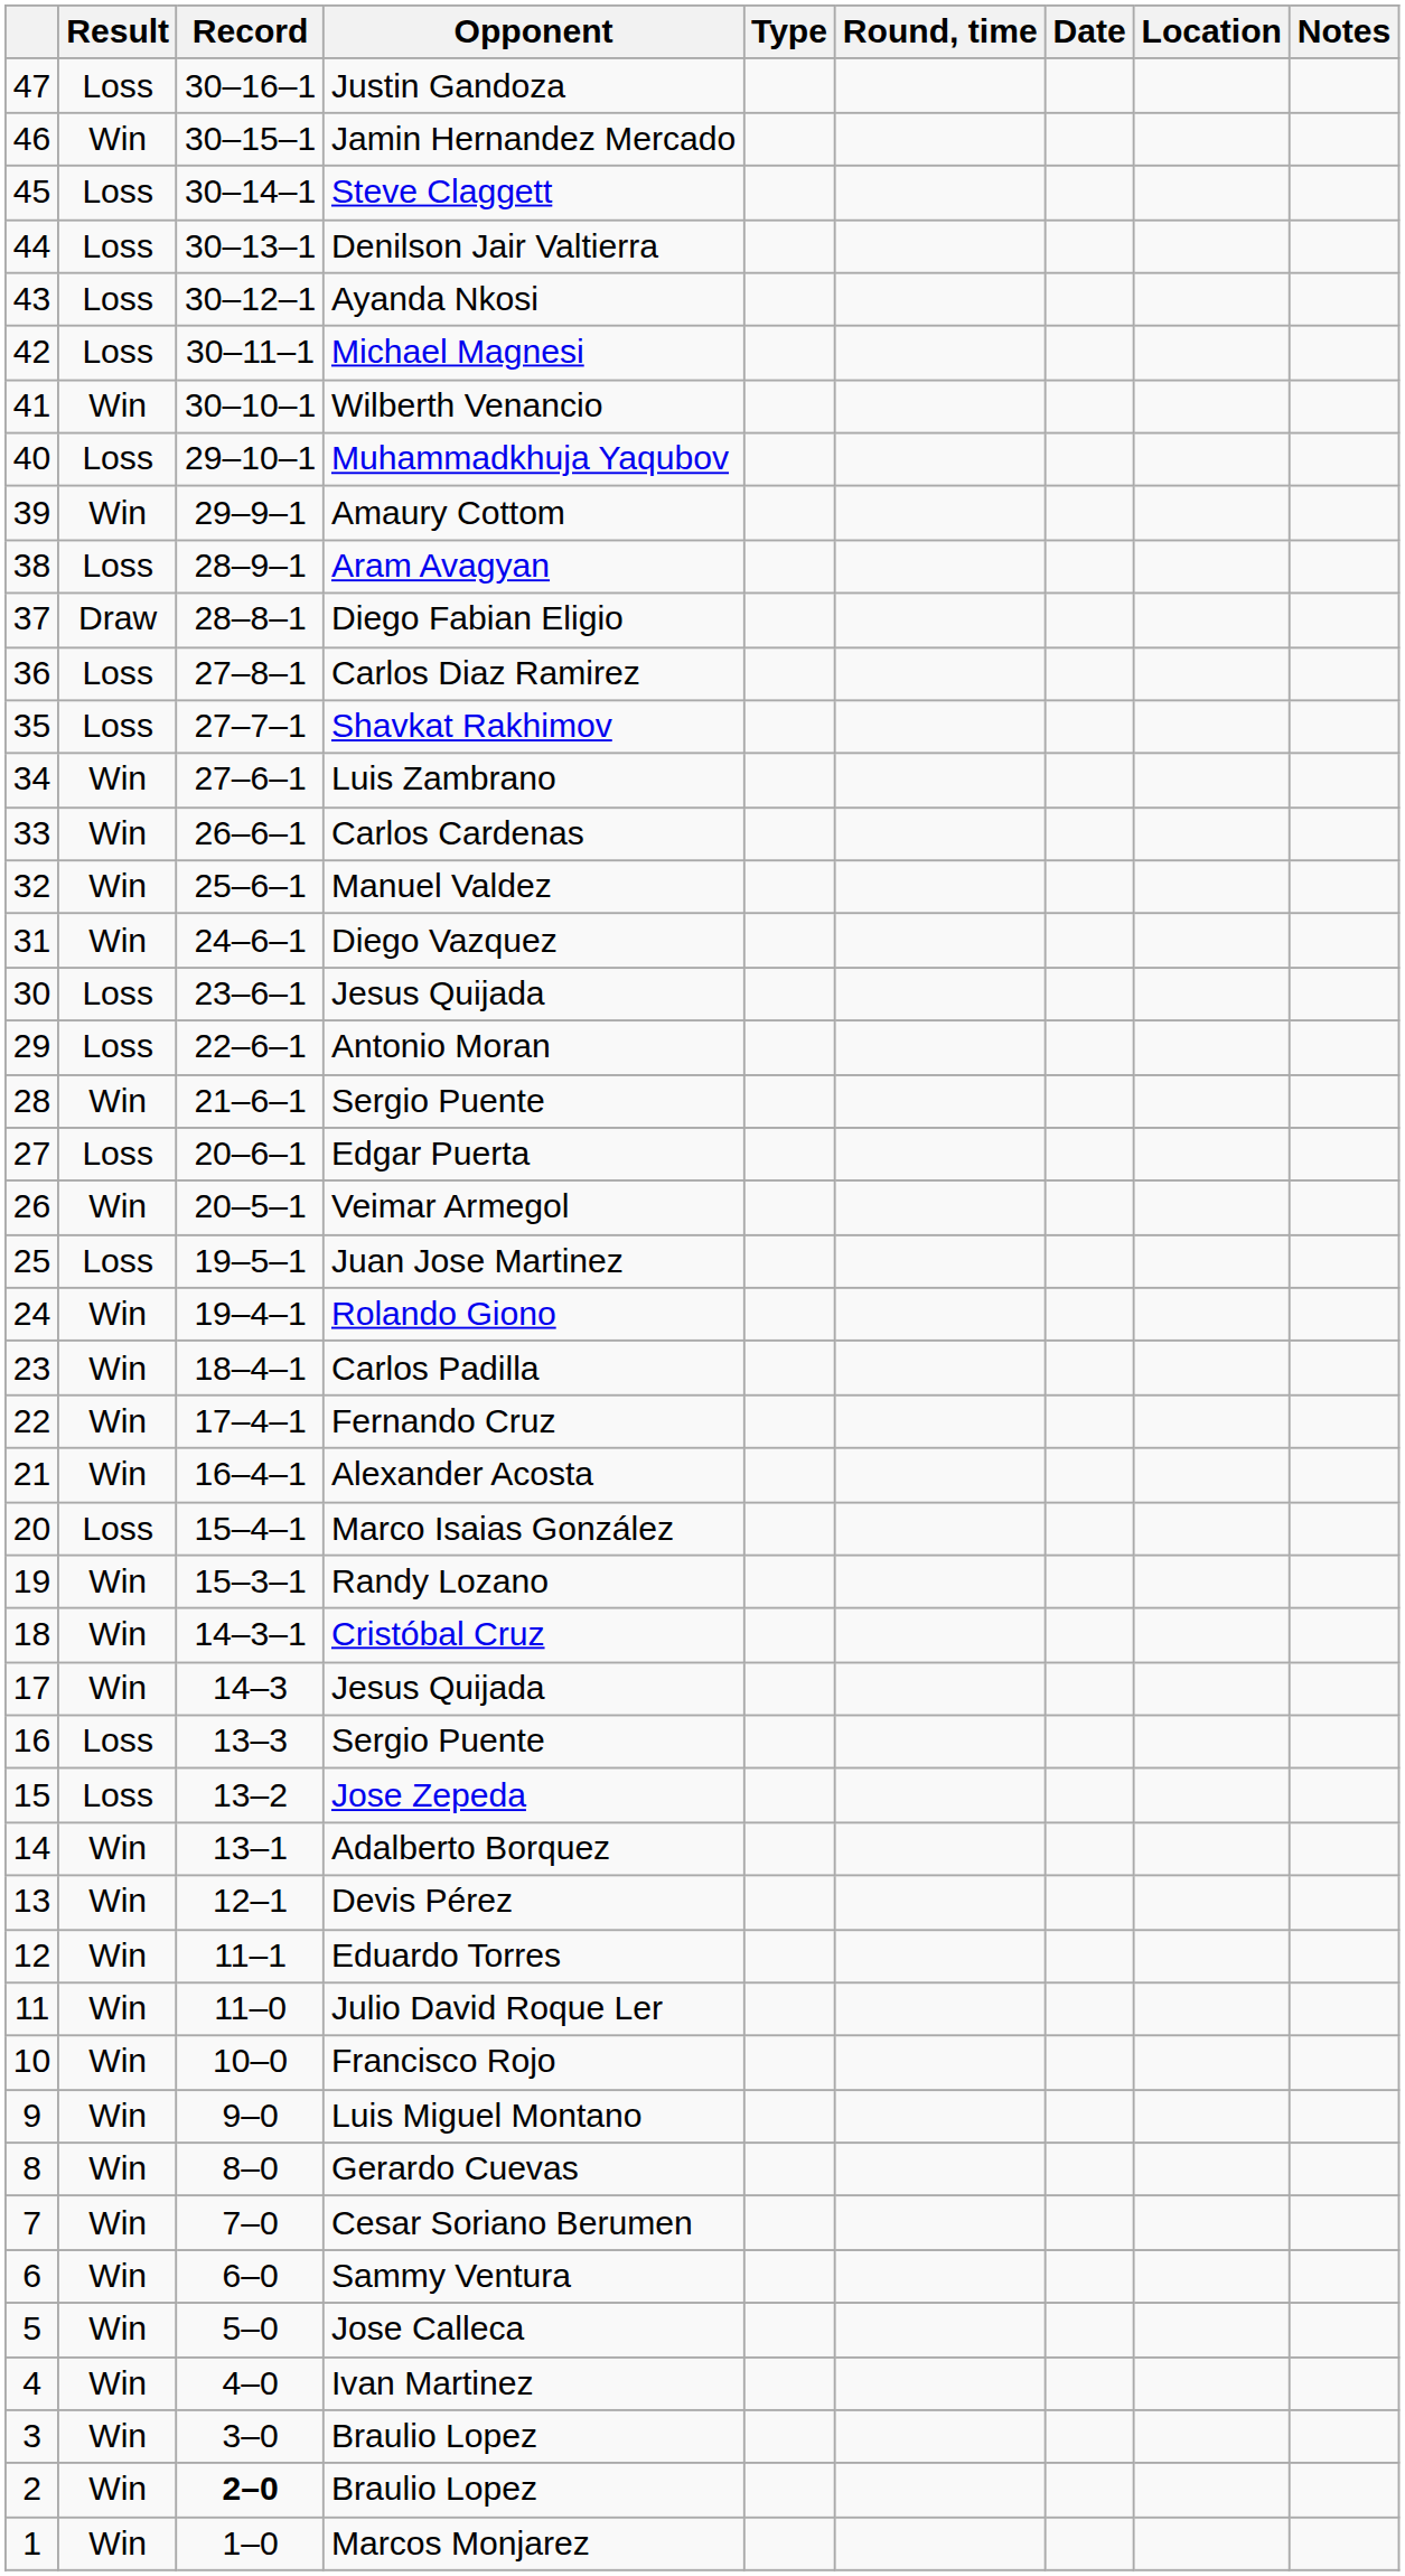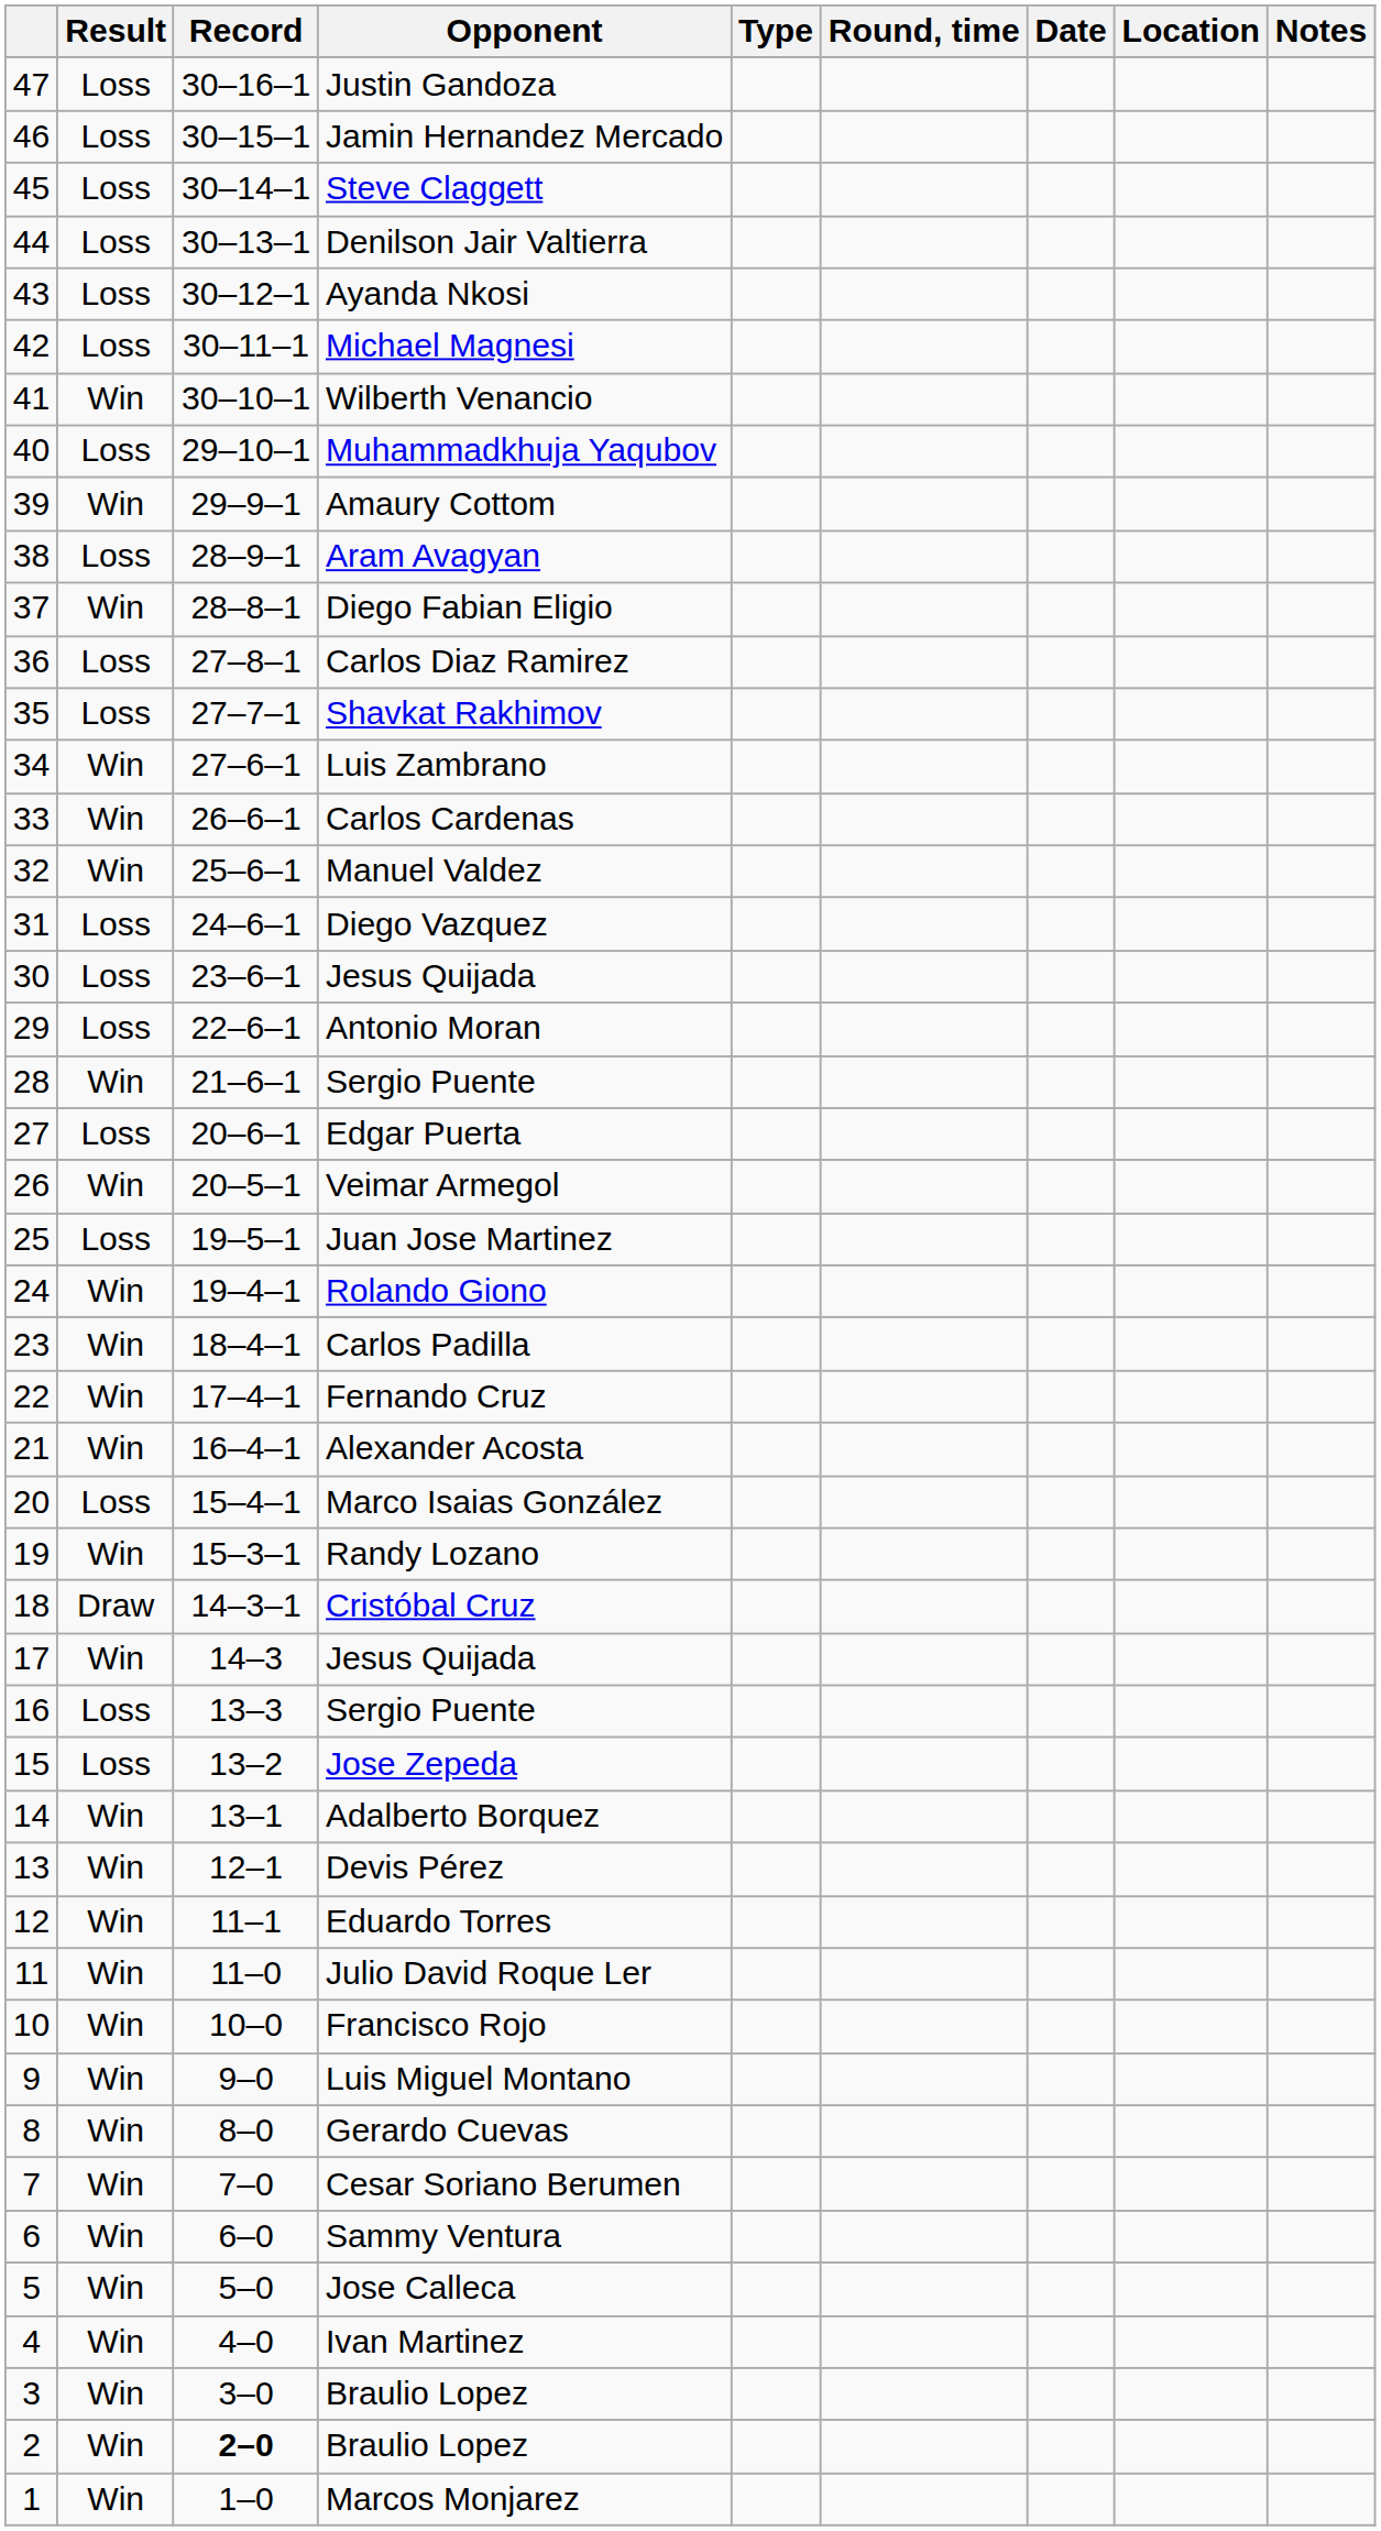 <table class=wikitable style=text-align:center>
 <tr>
 <th></th>
 <th>Result</th>
 <th>Record</th>
 <th>Opponent</th>
 <th>Type</th>
 <th>Round, time</th>
 <th>Date</th>
 <th>Location</th>
 <th>Notes</th>
 </tr>
 <tr>
 <td>47</td>
 <td>Loss</td>
 <td>30–16–1</td>
 <td align=left>Justin Gandoza</td>
 <td></td>
 <td></td>
 <td></td>
 <td align=left></td>
 <td align=left></td>
 </tr>
 <tr>
 <td>46</td>
-<td>Win</td>
+<td>Loss</td>
 <td>30–15–1</td>
 <td align=left>Jamin Hernandez Mercado</td>
 <td></td>
 <td></td>
 <td></td>
 <td align=left></td>
 <td align=left></td>
 </tr>
 <tr>
 <td>45</td>
 <td>Loss</td>
 <td>30–14–1</td>
 <td align=left><a href='#'>Steve Claggett</a></td>
 <td></td>
 <td></td>
 <td></td>
 <td align=left></td>
 <td></td>
 </tr>
 <tr>
 <td>44</td>
 <td>Loss</td>
 <td>30–13–1</td>
 <td align=left>Denilson Jair Valtierra</td>
 <td></td>
 <td></td>
 <td></td>
 <td align=left></td>
 <td align=left></td>
 </tr>
 <tr>
 <td>43</td>
 <td>Loss</td>
 <td>30–12–1</td>
 <td align=left>Ayanda Nkosi</td>
 <td></td>
 <td></td>
 <td></td>
 <td align=left></td>
 <td align=left></td>
 </tr>
 <tr>
 <td>42</td>
 <td>Loss</td>
 <td>30–11–1</td>
 <td align=left><a href='#'>Michael Magnesi</a></td>
 <td></td>
 <td></td>
 <td></td>
 <td align=left></td>
 <td align=left></td>
 </tr>
 <tr>
 <td>41</td>
 <td>Win</td>
 <td>30–10–1</td>
 <td align=left>Wilberth Venancio</td>
 <td></td>
 <td></td>
 <td></td>
 <td align=left></td>
 <td align=left></td>
 </tr>
 <tr>
 <td>40</td>
 <td>Loss</td>
 <td>29–10–1</td>
 <td align=left><a href='#'>Muhammadkhuja Yaqubov</a></td>
 <td></td>
 <td></td>
 <td></td>
 <td align=left></td>
 <td align=left></td>
 </tr>
 <tr>
 <td>39</td>
 <td>Win</td>
 <td>29–9–1</td>
 <td align=left>Amaury Cottom</td>
 <td></td>
 <td></td>
 <td></td>
 <td align=left></td>
 <td align=left></td>
 </tr>
 <tr>
 <td>38</td>
 <td>Loss</td>
 <td>28–9–1</td>
 <td align=left><a href='#'>Aram Avagyan</a></td>
 <td></td>
 <td></td>
 <td></td>
 <td align=left></td>
 <td align=left></td>
 </tr>
 <tr>
 <td>37</td>
-<td>Draw</td>
+<td>Win</td>
 <td>28–8–1</td>
 <td align=left>Diego Fabian Eligio</td>
 <td></td>
 <td></td>
 <td></td>
 <td align=left></td>
 <td align=left></td>
 </tr>
 <tr>
 <td>36</td>
 <td>Loss</td>
 <td>27–8–1</td>
 <td align=left>Carlos Diaz Ramirez</td>
 <td></td>
 <td></td>
 <td></td>
 <td align=left></td>
 <td align=left></td>
 </tr>
 <tr>
 <td>35</td>
 <td>Loss</td>
 <td>27–7–1</td>
 <td align=left><a href='#'>Shavkat Rakhimov</a></td>
 <td></td>
 <td></td>
 <td></td>
 <td align=left></td>
 <td align=left></td>
 </tr>
 <tr>
 <td>34</td>
 <td>Win</td>
 <td>27–6–1</td>
 <td align=left>Luis Zambrano</td>
 <td></td>
 <td></td>
 <td></td>
 <td align=left></td>
 <td align=left></td>
 </tr>
 <tr>
 <td>33</td>
 <td>Win</td>
 <td>26–6–1</td>
 <td align=left>Carlos Cardenas</td>
 <td></td>
 <td></td>
 <td></td>
 <td align=left></td>
 <td align=left></td>
 </tr>
 <tr>
 <td>32</td>
 <td>Win</td>
 <td>25–6–1</td>
 <td align=left>Manuel Valdez</td>
 <td></td>
 <td></td>
 <td></td>
 <td align=left></td>
 <td align=left></td>
 </tr>
 <tr>
 <td>31</td>
-<td>Win</td>
+<td>Loss</td>
 <td>24–6–1</td>
 <td align=left>Diego Vazquez</td>
 <td></td>
 <td></td>
 <td></td>
 <td align=left></td>
 <td align=left></td>
 </tr>
 <tr>
 <td>30</td>
 <td>Loss</td>
 <td>23–6–1</td>
 <td align=left>Jesus Quijada</td>
 <td></td>
 <td></td>
 <td></td>
 <td align=left></td>
 <td align=left></td>
 </tr>
 <tr>
 <td>29</td>
 <td>Loss</td>
 <td>22–6–1</td>
 <td align=left>Antonio Moran</td>
 <td></td>
 <td></td>
 <td></td>
 <td align=left></td>
 <td align=left></td>
 </tr>
 <tr>
 <td>28</td>
 <td>Win</td>
 <td>21–6–1</td>
 <td align=left>Sergio Puente</td>
 <td></td>
 <td></td>
 <td></td>
 <td align=left></td>
 <td align=left></td>
 </tr>
 <tr>
 <td>27</td>
 <td>Loss</td>
 <td>20–6–1</td>
 <td align=left>Edgar Puerta</td>
 <td></td>
 <td></td>
 <td></td>
 <td align=left></td>
 <td align=left></td>
 </tr>
 <tr>
 <td>26</td>
 <td>Win</td>
 <td>20–5–1</td>
 <td align=left>Veimar Armegol</td>
 <td></td>
 <td></td>
 <td></td>
 <td align=left></td>
 <td align=left></td>
 </tr>
 <tr>
 <td>25</td>
 <td>Loss</td>
 <td>19–5–1</td>
 <td align=left>Juan Jose Martinez</td>
 <td></td>
 <td></td>
 <td></td>
 <td align=left></td>
 <td align=left></td>
 </tr>
 <tr>
 <td>24</td>
 <td>Win</td>
 <td>19–4–1</td>
 <td align=left><a href='#'>Rolando Giono</a></td>
 <td></td>
 <td></td>
 <td></td>
 <td align=left></td>
 <td align=left></td>
 </tr>
 <tr>
 <td>23</td>
 <td>Win</td>
 <td>18–4–1</td>
 <td align=left>Carlos Padilla</td>
 <td></td>
 <td></td>
 <td></td>
 <td align=left></td>
 <td align=left></td>
 </tr>
 <tr>
 <td>22</td>
 <td>Win</td>
 <td>17–4–1</td>
 <td align=left>Fernando Cruz</td>
 <td></td>
 <td></td>
 <td></td>
 <td align=left></td>
 <td align=left></td>
 </tr>
 <tr>
 <td>21</td>
 <td>Win</td>
 <td>16–4–1</td>
 <td align=left>Alexander Acosta</td>
 <td></td>
 <td></td>
 <td></td>
 <td align=left></td>
 <td align=left></td>
 </tr>
 <tr>
 <td>20</td>
 <td>Loss</td>
 <td>15–4–1</td>
 <td align=left>Marco Isaias González</td>
 <td></td>
 <td></td>
 <td></td>
 <td align=left></td>
 <td align=left></td>
 </tr>
 <tr>
 <td>19</td>
 <td>Win</td>
 <td>15–3–1</td>
 <td align=left>Randy Lozano</td>
 <td></td>
 <td></td>
 <td></td>
 <td align=left></td>
 <td align=left></td>
 </tr>
 <tr>
 <td>18</td>
-<td>Win</td>
+<td>Draw</td>
 <td>14–3–1</td>
 <td align=left><a href='#'>Cristóbal Cruz</a></td>
 <td></td>
 <td></td>
 <td></td>
 <td align=left></td>
 <td align=left></td>
 </tr>
 <tr>
 <td>17</td>
 <td>Win</td>
 <td>14–3</td>
 <td align=left>Jesus Quijada</td>
 <td></td>
 <td></td>
 <td></td>
 <td align=left></td>
 <td align=left></td>
 </tr>
 <tr>
 <td>16</td>
 <td>Loss</td>
 <td>13–3</td>
 <td align=left>Sergio Puente</td>
 <td></td>
 <td></td>
 <td></td>
 <td align=left></td>
 <td align=left></td>
 </tr>
 <tr>
 <td>15</td>
 <td>Loss</td>
 <td>13–2</td>
 <td align=left><a href='#'>Jose Zepeda</a></td>
 <td></td>
 <td></td>
 <td></td>
 <td align=left></td>
 <td align=left></td>
 </tr>
 <tr>
 <td>14</td>
 <td>Win</td>
 <td>13–1</td>
 <td align=left>Adalberto Borquez</td>
 <td></td>
 <td></td>
 <td></td>
 <td align=left></td>
 <td align=left></td>
 </tr>
 <tr>
 <td>13</td>
 <td>Win</td>
 <td>12–1</td>
 <td align=left>Devis Pérez</td>
 <td></td>
 <td></td>
 <td></td>
 <td align=left></td>
 <td align=left></td>
 </tr>
 <tr>
 <td>12</td>
 <td>Win</td>
 <td>11–1</td>
 <td align=left>Eduardo Torres</td>
 <td></td>
 <td></td>
 <td></td>
 <td align=left></td>
 <td align=left></td>
 </tr>
 <tr>
 <td>11</td>
 <td>Win</td>
 <td>11–0</td>
 <td align=left>Julio David Roque Ler</td>
 <td></td>
 <td></td>
 <td></td>
 <td align=left></td>
 <td align=left></td>
 </tr>
 <tr>
 <td>10</td>
 <td>Win</td>
 <td>10–0</td>
 <td align=left>Francisco Rojo</td>
 <td></td>
 <td></td>
 <td></td>
 <td align=left></td>
 <td align=left></td>
 </tr>
 <tr>
 <td>9</td>
 <td>Win</td>
 <td>9–0</td>
 <td align=left>Luis Miguel Montano</td>
 <td></td>
 <td></td>
 <td></td>
 <td align=left></td>
 <td align=left></td>
 </tr>
 <tr>
 <td>8</td>
 <td>Win</td>
 <td>8–0</td>
 <td align=left>Gerardo Cuevas</td>
 <td></td>
 <td></td>
 <td></td>
 <td align=left></td>
 <td align=left></td>
 </tr>
 <tr>
 <td>7</td>
 <td>Win</td>
 <td>7–0</td>
 <td align=left>Cesar Soriano Berumen</td>
 <td></td>
 <td></td>
 <td></td>
 <td align=left></td>
 <td align=left></td>
 </tr>
 <tr>
 <td>6</td>
 <td>Win</td>
 <td>6–0</td>
 <td align=left>Sammy Ventura</td>
 <td></td>
 <td></td>
 <td></td>
 <td align=left></td>
 <td align=left></td>
 </tr>
 <tr>
 <td>5</td>
 <td>Win</td>
 <td>5–0</td>
 <td align=left>Jose Calleca</td>
 <td></td>
 <td></td>
 <td></td>
 <td align=left></td>
 <td align=left></td>
 </tr>
 <tr>
 <td>4</td>
 <td>Win</td>
 <td>4–0</td>
 <td align=left>Ivan Martinez</td>
 <td></td>
 <td></td>
 <td></td>
 <td align=left></td>
 <td align=left></td>
 </tr>
 <tr>
 <td>3</td>
 <td>Win</td>
 <td>3–0</td>
 <td align=left>Braulio Lopez</td>
 <td></td>
 <td></td>
 <td></td>
 <td align=left></td>
 <td align=left></td>
 </tr>
 <tr>
 <td>2</td>
 <td>Win</td>
 <td><strong>2–0</strong></td>
 <td align=left>Braulio Lopez</td>
 <td></td>
 <td></td>
 <td></td>
 <td align=left></td>
 <td align=left></td>
 </tr>
 <tr>
 <td>1</td>
 <td>Win</td>
 <td>1–0</td>
 <td align=left>Marcos Monjarez</td>
 <td></td>
 <td></td>
 <td></td>
 <td align=left></td>
 <td align=left></td>
 </tr>
 </table>
